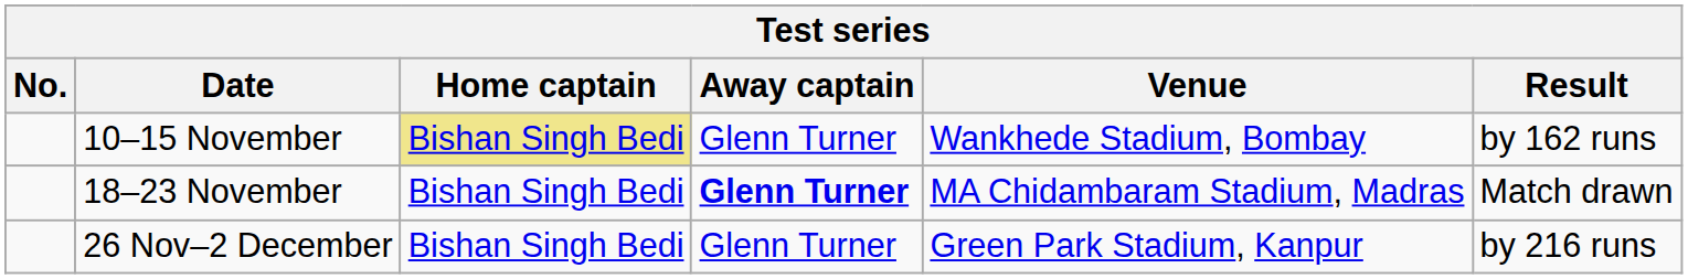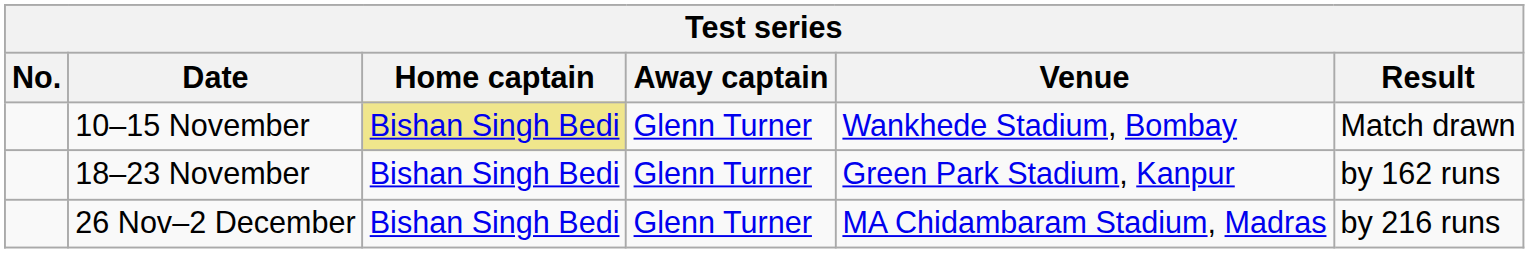 <table class="wikitable">
 <tr>
 <th colspan="9">Test series</th>
 </tr>
 <tr>
 <th>No.</th>
 <th>Date</th>
 <th>Home captain</th>
 <th>Away captain</th>
 <th>Venue</th>
 <th>Result</th>
 </tr>
 <tr>
 <td></td>
 <td>10–15 November</td>
 <td style="background: khaki;"><a href='#'>Bishan Singh Bedi</a></td>
 <td><a href='#'>Glenn Turner</a></td>
 <td><a href='#'>Wankhede Stadium</a>, <a href='#'>Bombay</a></td>
-<td> by 162 runs</td>
+<td>Match drawn</td>
 </tr>
 <tr>
 <td></td>
 <td>18–23 November</td>
 <td><a href='#'>Bishan Singh Bedi</a></td>
-<td><strong><a href='#'>Glenn Turner</a></strong></td>
-<td><a href='#'>MA Chidambaram Stadium</a>, <a href='#'>Madras</a></td>
-<td>Match drawn</td>
+<td><a href='#'>Glenn Turner</a></td>
+<td><a href='#'>Green Park Stadium</a>, <a href='#'>Kanpur</a></td>
+<td> by 162 runs</td>
 </tr>
 <tr>
 <td></td>
 <td>26 Nov–2 December</td>
 <td><a href='#'>Bishan Singh Bedi</a></td>
 <td><a href='#'>Glenn Turner</a></td>
-<td><a href='#'>Green Park Stadium</a>, <a href='#'>Kanpur</a></td>
+<td><a href='#'>MA Chidambaram Stadium</a>, <a href='#'>Madras</a></td>
 <td> by 216 runs</td>
 </tr>
 </table>
